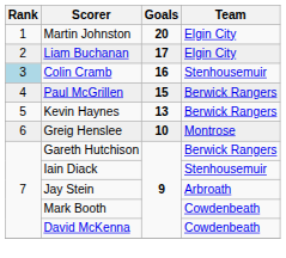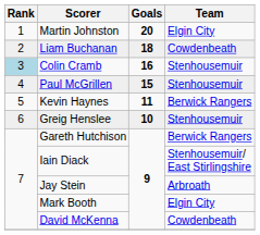 <table class="wikitable" style="text-align: center;">
 <tr>
 <th>Rank</th>
 <th>Scorer</th>
 <th>Goals</th>
 <th>Team</th>
 </tr>
 <tr>
 <td>1</td>
 <td style="text-align:left;"> Martin Johnston</td>
 <td><strong>20</strong></td>
 <td style="text-align:left;"><a href='#'>Elgin City</a></td>
 </tr>
 <tr bgcolor="#EFEFEF">
 <td>2</td>
 <td style="text-align:left;"> <a href='#'>Liam Buchanan</a></td>
-<td><strong>17</strong></td>
-<td style="text-align:left;"><a href='#'>Elgin City</a></td>
+<td><strong>18</strong></td>
+<td style="text-align:left;"><a href='#'>Cowdenbeath</a></td>
 </tr>
 <tr>
 <td style="background: lightblue;">3</td>
 <td style="text-align:left;"> <a href='#'>Colin Cramb</a></td>
 <td><strong>16</strong></td>
 <td style="text-align:left;"><a href='#'>Stenhousemuir</a></td>
 </tr>
 <tr bgcolor="#EFEFEF">
 <td>4</td>
 <td style="text-align:left;"> <a href='#'>Paul McGrillen</a></td>
 <td><strong>15</strong></td>
-<td style="text-align:left;"><a href='#'>Berwick Rangers</a></td>
+<td style="text-align:left;"><a href='#'>Stenhousemuir</a></td>
 </tr>
 <tr>
 <td>5</td>
 <td style="text-align:left;"> Kevin Haynes</td>
-<td><strong>13</strong></td>
+<td><strong>11</strong></td>
 <td style="text-align:left;"><a href='#'>Berwick Rangers</a></td>
 </tr>
 <tr bgcolor="#EFEFEF">
 <td>6</td>
 <td style="text-align:left;"> Greig Henslee</td>
 <td><strong>10</strong></td>
-<td style="text-align:left;"><a href='#'>Montrose</a></td>
+<td style="text-align:left;"><a href='#'>Stenhousemuir</a></td>
 </tr>
 <tr>
 <td rowspan="5">7</td>
 <td style="text-align:left;"> Gareth Hutchison</td>
 <td rowspan="5"><strong>9</strong></td>
 <td style="text-align:left;"><a href='#'>Berwick Rangers</a></td>
 </tr>
 <tr>
 <td style="text-align:left;"> Iain Diack</td>
-<td style="text-align:left;"><a href='#'>Stenhousemuir</a></td>
+<td style="text-align:left;"><a href='#'>Stenhousemuir</a>/<br><a href='#'>East Stirlingshire</a></td>
 </tr>
 <tr>
 <td style="text-align:left;"> Jay Stein</td>
 <td style="text-align:left;"><a href='#'>Arbroath</a></td>
 </tr>
 <tr>
 <td style="text-align:left;"> Mark Booth</td>
-<td style="text-align:left;"><a href='#'>Cowdenbeath</a></td>
+<td style="text-align:left;"><a href='#'>Elgin City</a></td>
 </tr>
 <tr>
 <td style="text-align:left;"> <a href='#'>David McKenna</a></td>
 <td style="text-align:left;"><a href='#'>Cowdenbeath</a></td>
 </tr>
 <tr>
 </tr>
 </table>
